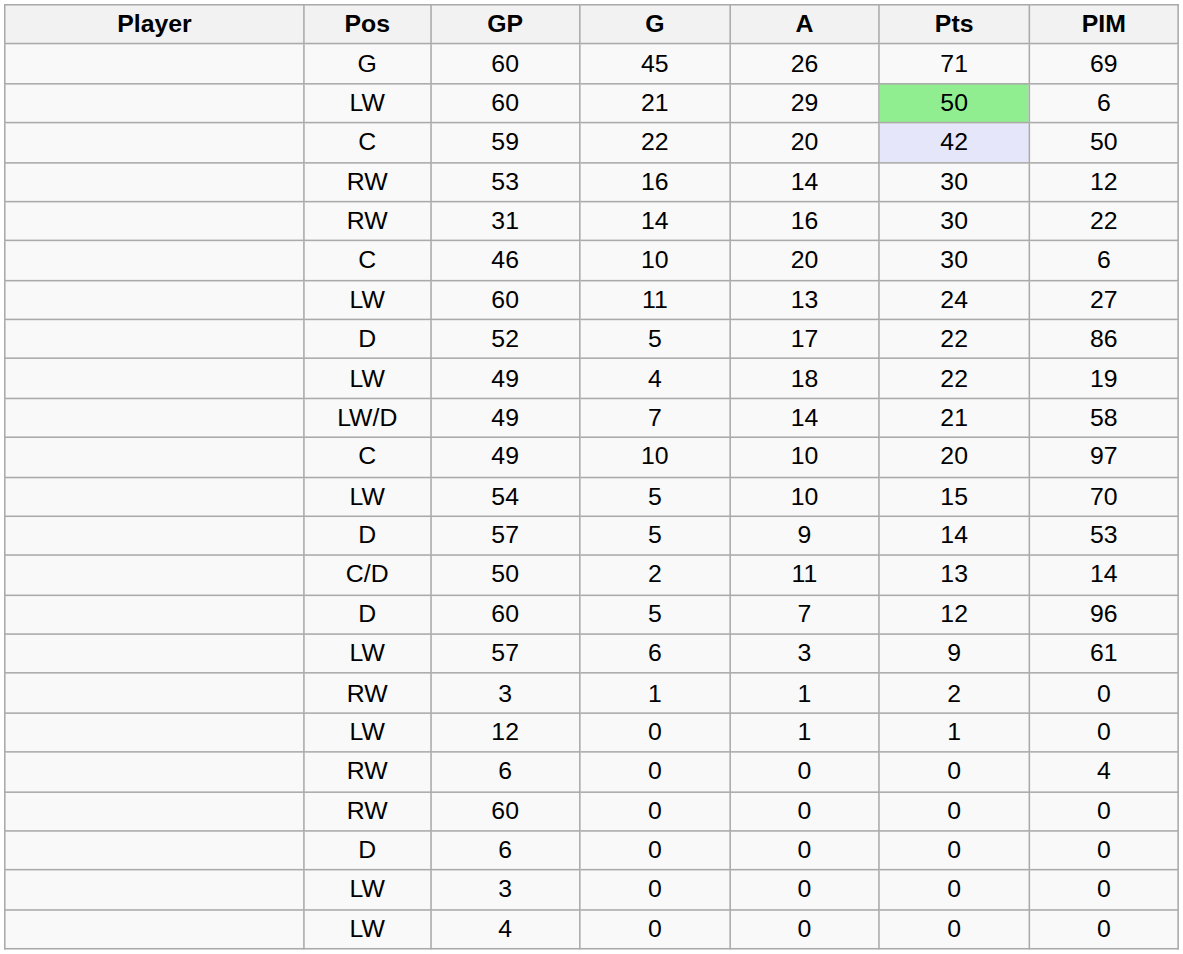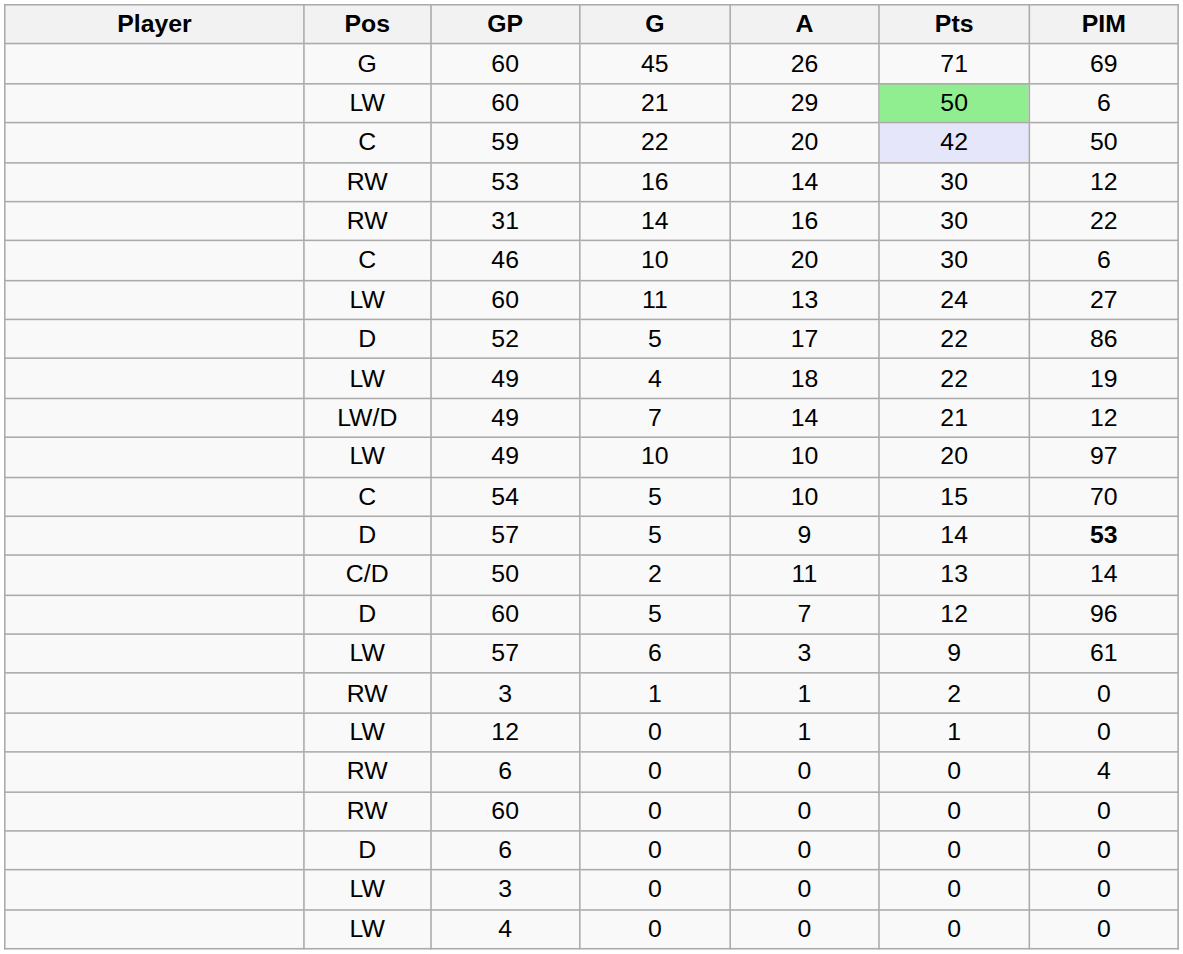 <table class="wikitable sortable" width="60%">
 <tr ALIGN="center">
 <th bgcolor="#DDDDFF" width="10%">Player</th>
 <th bgcolor="#DDDDFF" width="3%" title="Position">Pos</th>
 <th bgcolor="#DDDDFF" width="5%" title="Games played">GP</th>
 <th bgcolor="#DDDDFF" width="5%" title="Goals">G</th>
 <th bgcolor="#DDDDFF" width="5%" title="Assists">A</th>
 <th bgcolor="#DDDDFF" width="5%" title="Points">Pts</th>
 <th bgcolor="#DDDDFF" width="5%" title="Penalties in Minutes">PIM</th>
 </tr>
 <tr align="center">
 <td align="right"></td>
 <td>G</td>
 <td>60</td>
 <td>45</td>
 <td>26</td>
 <td>71</td>
 <td>69</td>
 </tr>
 <tr align="center">
 <td align="right"></td>
 <td>LW</td>
 <td>60</td>
 <td>21</td>
 <td>29</td>
 <td style="background: lightgreen;">50</td>
 <td>6</td>
 </tr>
 <tr align="center">
 <td align="right"></td>
 <td>C</td>
 <td>59</td>
 <td>22</td>
 <td>20</td>
 <td style="background: lavender;">42</td>
 <td>50</td>
 </tr>
 <tr align="center">
 <td align="right"></td>
 <td>RW</td>
 <td>53</td>
 <td>16</td>
 <td>14</td>
 <td>30</td>
 <td>12</td>
 </tr>
 <tr align="center">
 <td align="right"></td>
 <td>RW</td>
 <td>31</td>
 <td>14</td>
 <td>16</td>
 <td>30</td>
 <td>22</td>
 </tr>
 <tr align="center">
 <td align="right"></td>
 <td>C</td>
 <td>46</td>
 <td>10</td>
 <td>20</td>
 <td>30</td>
 <td>6</td>
 </tr>
 <tr align="center">
 <td align="right"></td>
 <td>LW</td>
 <td>60</td>
 <td>11</td>
 <td>13</td>
 <td>24</td>
 <td>27</td>
 </tr>
 <tr align="center">
 <td align="right"></td>
 <td>D</td>
 <td>52</td>
 <td>5</td>
 <td>17</td>
 <td>22</td>
 <td>86</td>
 </tr>
 <tr align="center">
 <td align="right"></td>
 <td>LW</td>
 <td>49</td>
 <td>4</td>
 <td>18</td>
 <td>22</td>
 <td>19</td>
 </tr>
 <tr align="center">
 <td align="right"></td>
 <td>LW/D</td>
 <td>49</td>
 <td>7</td>
 <td>14</td>
 <td>21</td>
-<td>58</td>
+<td>12</td>
 </tr>
 <tr align="center">
 <td align="right"></td>
-<td>C</td>
+<td>LW</td>
 <td>49</td>
 <td>10</td>
 <td>10</td>
 <td>20</td>
 <td>97</td>
 </tr>
 <tr align="center">
 <td align="right"></td>
-<td>LW</td>
+<td>C</td>
 <td>54</td>
 <td>5</td>
 <td>10</td>
 <td>15</td>
 <td>70</td>
 </tr>
 <tr align="center">
 <td align="right"></td>
 <td>D</td>
 <td>57</td>
 <td>5</td>
 <td>9</td>
 <td>14</td>
-<td>53</td>
+<td><strong>53</strong></td>
 </tr>
 <tr align="center">
 <td align="right"></td>
 <td>C/D</td>
 <td>50</td>
 <td>2</td>
 <td>11</td>
 <td>13</td>
 <td>14</td>
 </tr>
 <tr align="center">
 <td align="right"></td>
 <td>D</td>
 <td>60</td>
 <td>5</td>
 <td>7</td>
 <td>12</td>
 <td>96</td>
 </tr>
 <tr align="center">
 <td align="right"></td>
 <td>LW</td>
 <td>57</td>
 <td>6</td>
 <td>3</td>
 <td>9</td>
 <td>61</td>
 </tr>
 <tr align="center">
 <td align="right"></td>
 <td>RW</td>
 <td>3</td>
 <td>1</td>
 <td>1</td>
 <td>2</td>
 <td>0</td>
 </tr>
 <tr align="center">
 <td align="right"></td>
 <td>LW</td>
 <td>12</td>
 <td>0</td>
 <td>1</td>
 <td>1</td>
 <td>0</td>
 </tr>
 <tr align="center">
 <td align="right"></td>
 <td>RW</td>
 <td>6</td>
 <td>0</td>
 <td>0</td>
 <td>0</td>
 <td>4</td>
 </tr>
 <tr align="center">
 <td align="right"></td>
 <td>RW</td>
 <td>60</td>
 <td>0</td>
 <td>0</td>
 <td>0</td>
 <td>0</td>
 </tr>
 <tr align="center">
 <td align="right"></td>
 <td>D</td>
 <td>6</td>
 <td>0</td>
 <td>0</td>
 <td>0</td>
 <td>0</td>
 </tr>
 <tr align="center">
 <td align="right"></td>
 <td>LW</td>
 <td>3</td>
 <td>0</td>
 <td>0</td>
 <td>0</td>
 <td>0</td>
 </tr>
 <tr align="center">
 <td align="right"></td>
 <td>LW</td>
 <td>4</td>
 <td>0</td>
 <td>0</td>
 <td>0</td>
 <td>0</td>
 </tr>
 </table>
